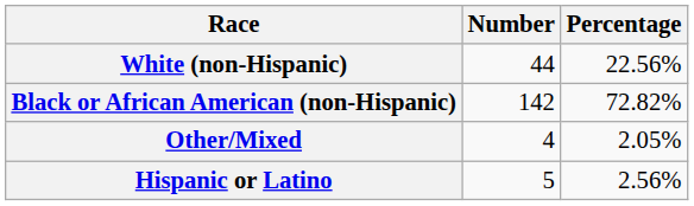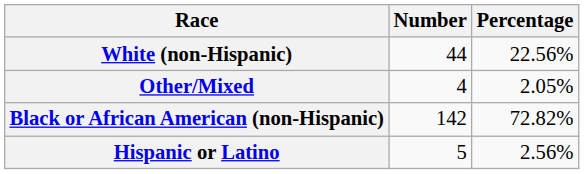 <table class="wikitable" style="text-align:right">
 <tr>
 <th scope="col">Race</th>
 <th scope="col">Number</th>
 <th scope="col">Percentage</th>
 </tr>
 <tr>
 <th scope="row"><a href='#'>White</a> (non-Hispanic)</th>
 <td>44</td>
 <td>22.56%</td>
 </tr>
 <tr>
+<th scope="row"><a href='#'>Other/Mixed</a></th>
+<td>4</td>
+<td>2.05%</td>
+</tr>
+<tr>
 <th scope="row"><a href='#'>Black or African American</a> (non-Hispanic)</th>
 <td>142</td>
 <td>72.82%</td>
-</tr>
-<tr>
-<th scope="row"><a href='#'>Other/Mixed</a></th>
-<td>4</td>
-<td>2.05%</td>
 </tr>
 <tr>
 <th scope="row"><a href='#'>Hispanic</a> or <a href='#'>Latino</a></th>
 <td>5</td>
 <td>2.56%</td>
 </tr>
 </table>
